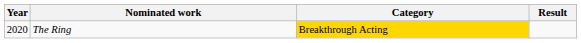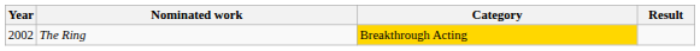 <table class=wikitable>
 <tr>
 <th scope="col" style="width:1em;">Year</th>
 <th scope="col" style="width:39em;">Nominated work</th>
 <th scope="col" style="width:33em;">Category</th>
 <th scope="col" style="width:5em;">Result</th>
 </tr>
 <tr>
-<td>2020</td>
+<td>2002</td>
 <td><em>The Ring</em></td>
 <td style="background: gold;">Breakthrough Acting</td>
 <td></td>
 </tr>
 </table>
